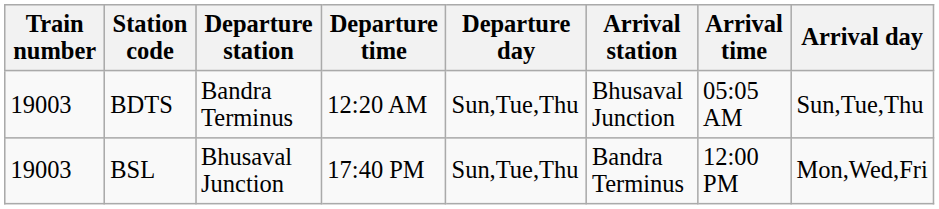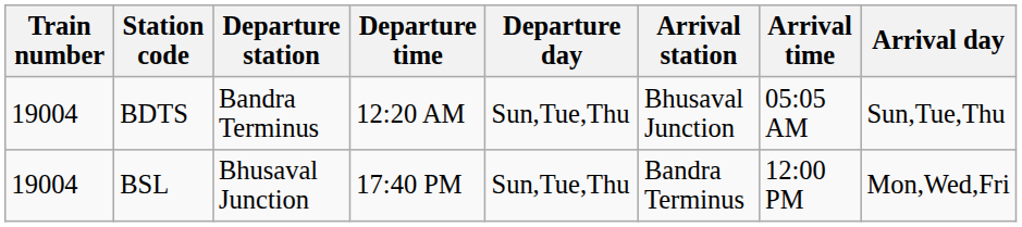 <table class="wikitable">
 <tr>
 <th>Train number</th>
 <th>Station code</th>
 <th>Departure station</th>
 <th>Departure time</th>
 <th>Departure day</th>
 <th>Arrival station</th>
 <th>Arrival time</th>
 <th>Arrival day</th>
 </tr>
 <tr>
-<td>19003</td>
+<td>19004</td>
 <td>BDTS</td>
 <td>Bandra Terminus</td>
 <td>12:20 AM</td>
 <td>Sun,Tue,Thu</td>
 <td>Bhusaval Junction</td>
 <td>05:05 AM</td>
 <td>Sun,Tue,Thu</td>
 </tr>
 <tr>
-<td>19003</td>
+<td>19004</td>
 <td>BSL</td>
 <td>Bhusaval Junction</td>
 <td>17:40 PM</td>
 <td>Sun,Tue,Thu</td>
 <td>Bandra Terminus</td>
 <td>12:00 PM</td>
 <td>Mon,Wed,Fri</td>
 </tr>
 </table>
